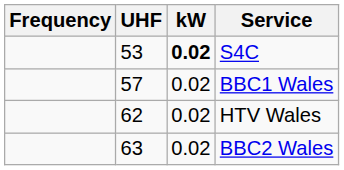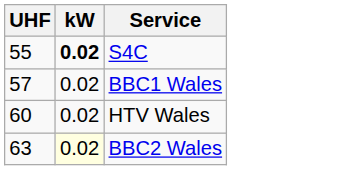 <table class="wikitable sortable">
 <tr>
-<th>Frequency</th>
 <th>UHF</th>
 <th>kW</th>
 <th>Service</th>
 </tr>
 <tr>
-<td></td>
-<td>53</td>
+<td>55</td>
 <td><strong>0.02</strong></td>
 <td><a href='#'>S4C</a></td>
 </tr>
 <tr>
-<td></td>
 <td>57</td>
 <td>0.02</td>
 <td><a href='#'>BBC1 Wales</a></td>
 </tr>
 <tr>
-<td></td>
-<td>62</td>
+<td>60</td>
 <td>0.02</td>
 <td>HTV Wales</td>
 </tr>
 <tr>
-<td></td>
 <td>63</td>
-<td>0.02</td>
+<td style="background: lightyellow;">0.02</td>
 <td><a href='#'>BBC2 Wales</a></td>
 </tr>
 </table>
